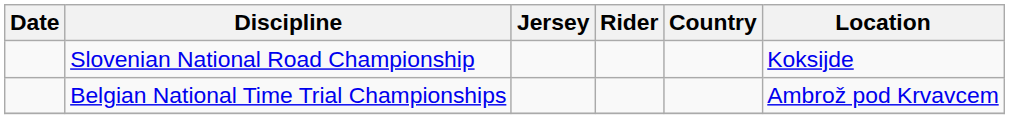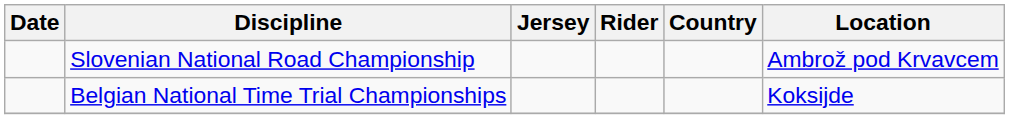 <table class="wikitable">
 <tr>
 <th>Date</th>
 <th>Discipline</th>
 <th>Jersey</th>
 <th>Rider</th>
 <th>Country</th>
 <th>Location</th>
 </tr>
 <tr>
 <td></td>
 <td><a href='#'>Slovenian National Road Championship</a></td>
 <td></td>
 <td></td>
 <td></td>
-<td><a href='#'>Koksijde</a></td>
+<td><a href='#'>Ambrož pod Krvavcem</a></td>
 </tr>
 <tr>
 <td></td>
 <td><a href='#'>Belgian National Time Trial Championships</a></td>
 <td></td>
 <td></td>
 <td></td>
-<td><a href='#'>Ambrož pod Krvavcem</a></td>
+<td><a href='#'>Koksijde</a></td>
 </tr>
 <tr>
 </tr>
 </table>
